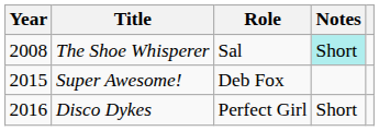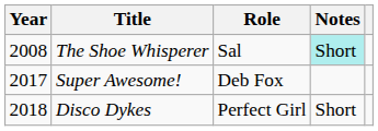 <table class="wikitable">
 <tr>
 <th>Year</th>
 <th>Title</th>
 <th>Role</th>
 <th>Notes</th>
 <th></th>
 </tr>
 <tr>
 <td>2008</td>
 <td><em>The Shoe Whisperer</em></td>
 <td>Sal</td>
 <td style="background: paleturquoise;">Short</td>
 <td></td>
 </tr>
 <tr>
-<td>2015</td>
+<td>2017</td>
 <td><em>Super Awesome!</em></td>
 <td>Deb Fox</td>
 <td></td>
 <td></td>
 </tr>
 <tr>
-<td>2016</td>
+<td>2018</td>
 <td><em>Disco Dykes</em></td>
 <td>Perfect Girl</td>
 <td>Short</td>
 <td></td>
 </tr>
 </table>
